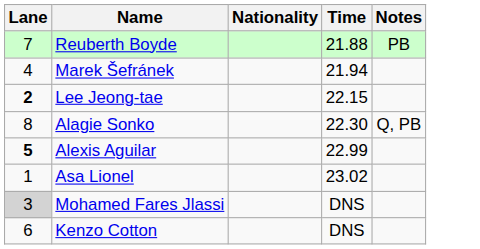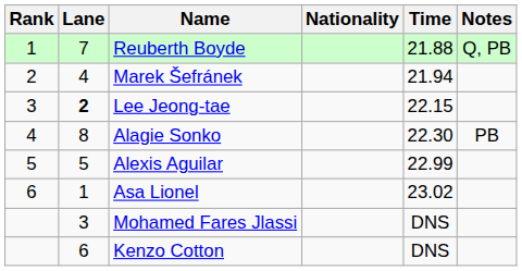 <table class="wikitable sortable" style="text-align:center">
 <tr>
+<th>Rank</th>
 <th>Lane</th>
 <th>Name</th>
 <th>Nationality</th>
 <th>Time</th>
 <th>Notes</th>
 </tr>
 <tr bgcolor=ccffcc>
+<td>1</td>
 <td>7</td>
 <td align=left><a href='#'>Reuberth Boyde</a></td>
 <td align=left></td>
 <td>21.88</td>
-<td>PB</td>
+<td>Q, PB</td>
 </tr>
 <tr>
+<td>2</td>
 <td>4</td>
 <td align=left><a href='#'>Marek Šefránek</a></td>
 <td align=left></td>
 <td>21.94</td>
 <td></td>
 </tr>
 <tr>
+<td>3</td>
 <td><strong>2</strong></td>
 <td align=left><a href='#'>Lee Jeong-tae</a></td>
 <td align=left></td>
 <td>22.15</td>
 <td></td>
 </tr>
 <tr>
+<td>4</td>
 <td>8</td>
 <td align=left><a href='#'>Alagie Sonko</a></td>
 <td align=left></td>
 <td>22.30</td>
-<td>Q, PB</td>
+<td>PB</td>
 </tr>
 <tr>
-<td><strong>5</strong></td>
+<td>5</td>
+<td>5</td>
 <td align=left><a href='#'>Alexis Aguilar</a></td>
 <td align=left></td>
 <td>22.99</td>
 <td></td>
 </tr>
 <tr>
+<td>6</td>
 <td>1</td>
 <td align=left><a href='#'>Asa Lionel</a></td>
 <td align=left></td>
 <td>23.02</td>
 <td></td>
 </tr>
 <tr>
-<td style="background: lightgrey;">3</td>
+<td></td>
+<td>3</td>
 <td align=left><a href='#'>Mohamed Fares Jlassi</a></td>
 <td align=left></td>
 <td>DNS</td>
 <td></td>
 </tr>
 <tr>
+<td></td>
 <td>6</td>
 <td align=left><a href='#'>Kenzo Cotton</a></td>
 <td align=left></td>
 <td>DNS</td>
 <td></td>
 </tr>
 </table>
